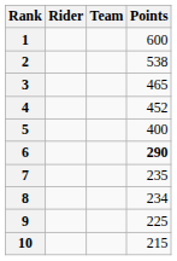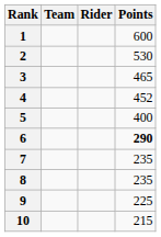 <table class="wikitable">
 <tr>
 <th scope="col">Rank</th>
+<th scope="col">Team</th>
 <th scope="col">Rider</th>
-<th scope="col">Team</th>
 <th scope="col">Points</th>
 </tr>
 <tr>
 <th scope="row">1</th>
 <td></td>
 <td></td>
 <td style="text-align:right;">600</td>
 </tr>
 <tr>
 <th scope="row">2</th>
 <td></td>
 <td></td>
-<td style="text-align:right;">538</td>
+<td style="text-align:right;">530</td>
 </tr>
 <tr>
 <th scope="row">3</th>
 <td></td>
 <td></td>
 <td style="text-align:right;">465</td>
 </tr>
 <tr>
 <th scope="row">4</th>
 <td></td>
 <td></td>
 <td style="text-align:right;">452</td>
 </tr>
 <tr>
 <th scope="row">5</th>
 <td></td>
 <td></td>
 <td style="text-align:right;">400</td>
 </tr>
 <tr>
 <th scope="row">6</th>
 <td></td>
 <td></td>
 <td style="text-align:right;"><strong>290</strong></td>
 </tr>
 <tr>
 <th scope="row">7</th>
 <td></td>
 <td></td>
 <td style="text-align:right;">235</td>
 </tr>
 <tr>
 <th scope="row">8</th>
 <td></td>
 <td></td>
-<td style="text-align:right;">234</td>
+<td style="text-align:right;">235</td>
 </tr>
 <tr>
 <th scope="row">9</th>
 <td></td>
 <td></td>
 <td style="text-align:right;">225</td>
 </tr>
 <tr>
 <th scope="row">10</th>
 <td></td>
 <td></td>
 <td style="text-align:right;">215</td>
 </tr>
 </table>
